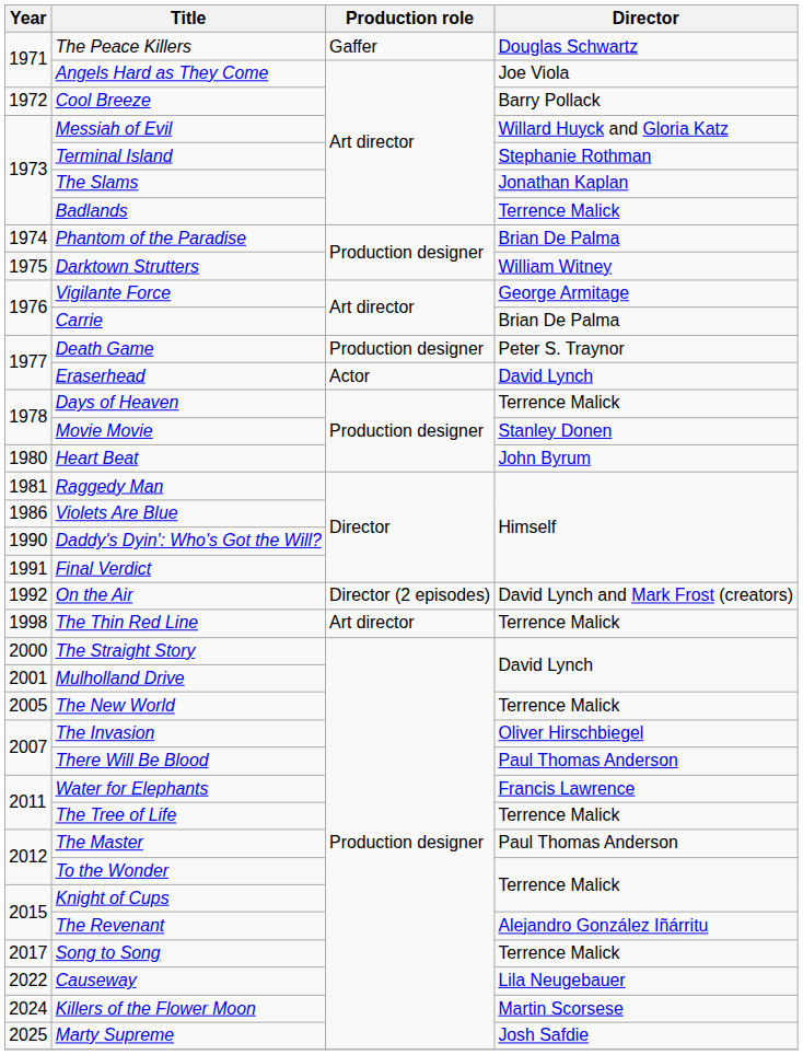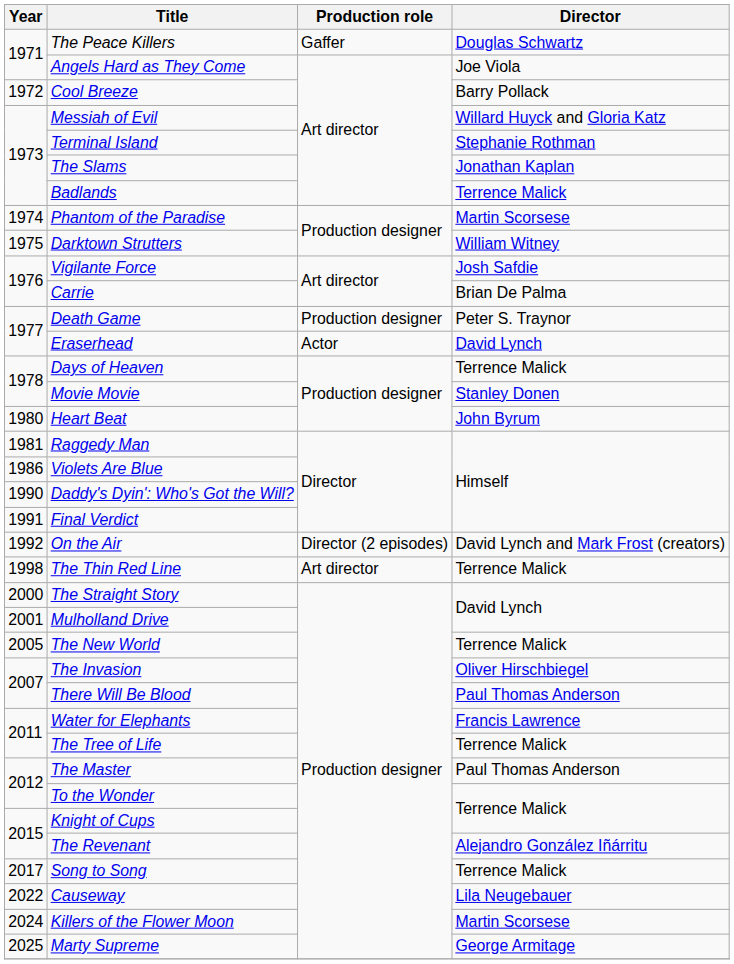 <table class="wikitable sortable">
 <tr>
 <th>Year</th>
 <th>Title</th>
 <th>Production role</th>
 <th>Director</th>
 </tr>
 <tr>
 <td rowspan="2">1971</td>
 <td><em>The Peace Killers</em></td>
 <td>Gaffer</td>
 <td><a href='#'>Douglas Schwartz</a></td>
 </tr>
 <tr>
 <td><em><a href='#'>Angels Hard as They Come</a></em></td>
 <td rowspan="6">Art director</td>
 <td>Joe Viola</td>
 </tr>
 <tr>
 <td>1972</td>
 <td><em><a href='#'>Cool Breeze</a></em></td>
 <td>Barry Pollack</td>
 </tr>
 <tr>
 <td rowspan="4">1973</td>
 <td><em><a href='#'>Messiah of Evil</a></em></td>
 <td><a href='#'>Willard Huyck</a> and <a href='#'>Gloria Katz</a></td>
 </tr>
 <tr>
 <td><em><a href='#'>Terminal Island</a></em></td>
 <td><a href='#'>Stephanie Rothman</a></td>
 </tr>
 <tr>
 <td><em><a href='#'>The Slams</a></em></td>
 <td><a href='#'>Jonathan Kaplan</a></td>
 </tr>
 <tr>
 <td><em><a href='#'>Badlands</a></em></td>
 <td><a href='#'>Terrence Malick</a></td>
 </tr>
 <tr>
 <td>1974</td>
 <td><em><a href='#'>Phantom of the Paradise</a></em></td>
 <td rowspan="2">Production designer</td>
-<td><a href='#'>Brian De Palma</a></td>
+<td><a href='#'>Martin Scorsese</a></td>
 </tr>
 <tr>
 <td>1975</td>
 <td><em><a href='#'>Darktown Strutters</a></em></td>
 <td><a href='#'>William Witney</a></td>
 </tr>
 <tr>
 <td rowspan="2">1976</td>
 <td><em><a href='#'>Vigilante Force</a></em></td>
 <td rowspan="2">Art director</td>
-<td><a href='#'>George Armitage</a></td>
+<td><a href='#'>Josh Safdie</a></td>
 </tr>
 <tr>
 <td><em><a href='#'>Carrie</a></em></td>
 <td>Brian De Palma</td>
 </tr>
 <tr>
 <td rowspan="2">1977</td>
 <td><em><a href='#'>Death Game</a></em></td>
 <td>Production designer</td>
 <td>Peter S. Traynor</td>
 </tr>
 <tr>
 <td><em><a href='#'>Eraserhead</a></em></td>
 <td>Actor</td>
 <td><a href='#'>David Lynch</a></td>
 </tr>
 <tr>
 <td rowspan="2">1978</td>
 <td><em><a href='#'>Days of Heaven</a></em></td>
 <td rowspan="3">Production designer</td>
 <td>Terrence Malick</td>
 </tr>
 <tr>
 <td><em><a href='#'>Movie Movie</a></em></td>
 <td><a href='#'>Stanley Donen</a></td>
 </tr>
 <tr>
 <td>1980</td>
 <td><em><a href='#'>Heart Beat</a></em></td>
 <td><a href='#'>John Byrum</a></td>
 </tr>
 <tr>
 <td>1981</td>
 <td><em><a href='#'>Raggedy Man</a></em></td>
 <td rowspan="4">Director</td>
 <td rowspan="4">Himself</td>
 </tr>
 <tr>
 <td>1986</td>
 <td><em><a href='#'>Violets Are Blue</a></em></td>
 </tr>
 <tr>
 <td>1990</td>
 <td><em><a href='#'>Daddy's Dyin': Who's Got the Will?</a></em></td>
 </tr>
 <tr>
 <td>1991</td>
 <td><em><a href='#'>Final Verdict</a></em></td>
 </tr>
 <tr>
 <td>1992</td>
 <td><em><a href='#'>On the Air</a></em></td>
 <td>Director (2 episodes)</td>
 <td>David Lynch and <a href='#'>Mark Frost</a> (creators)</td>
 </tr>
 <tr>
 <td>1998</td>
 <td><em><a href='#'>The Thin Red Line</a></em></td>
 <td>Art director</td>
 <td>Terrence Malick</td>
 </tr>
 <tr>
 <td>2000</td>
 <td><em><a href='#'>The Straight Story</a></em></td>
 <td rowspan="15">Production designer</td>
 <td rowspan="2">David Lynch</td>
 </tr>
 <tr>
 <td>2001</td>
 <td><em><a href='#'>Mulholland Drive</a></em></td>
 </tr>
 <tr>
 <td>2005</td>
 <td><em><a href='#'>The New World</a></em></td>
 <td>Terrence Malick</td>
 </tr>
 <tr>
 <td rowspan="2">2007</td>
 <td><em><a href='#'>The Invasion</a></em></td>
 <td><a href='#'>Oliver Hirschbiegel</a></td>
 </tr>
 <tr>
 <td><em><a href='#'>There Will Be Blood</a></em></td>
 <td><a href='#'>Paul Thomas Anderson</a></td>
 </tr>
 <tr>
 <td rowspan="2">2011</td>
 <td><em><a href='#'>Water for Elephants</a></em></td>
 <td><a href='#'>Francis Lawrence</a></td>
 </tr>
 <tr>
 <td><em><a href='#'>The Tree of Life</a></em></td>
 <td>Terrence Malick</td>
 </tr>
 <tr>
 <td rowspan="2">2012</td>
 <td><em><a href='#'>The Master</a></em></td>
 <td>Paul Thomas Anderson</td>
 </tr>
 <tr>
 <td><em><a href='#'>To the Wonder</a></em></td>
 <td rowspan="2">Terrence Malick</td>
 </tr>
 <tr>
 <td rowspan="2">2015</td>
 <td><em><a href='#'>Knight of Cups</a></em></td>
 </tr>
 <tr>
 <td><em><a href='#'>The Revenant</a></em></td>
 <td><a href='#'>Alejandro González Iñárritu</a></td>
 </tr>
 <tr>
 <td>2017</td>
 <td><em><a href='#'>Song to Song</a></em></td>
 <td>Terrence Malick</td>
 </tr>
 <tr>
 <td>2022</td>
 <td><em><a href='#'>Causeway</a></em></td>
 <td><a href='#'>Lila Neugebauer</a></td>
 </tr>
 <tr>
 <td>2024</td>
 <td><em><a href='#'>Killers of the Flower Moon</a></em></td>
 <td><a href='#'>Martin Scorsese</a></td>
 </tr>
 <tr>
 <td>2025</td>
 <td><em><a href='#'>Marty Supreme</a></em></td>
-<td><a href='#'>Josh Safdie</a></td>
+<td><a href='#'>George Armitage</a></td>
 </tr>
 <tr>
 </tr>
 </table>
